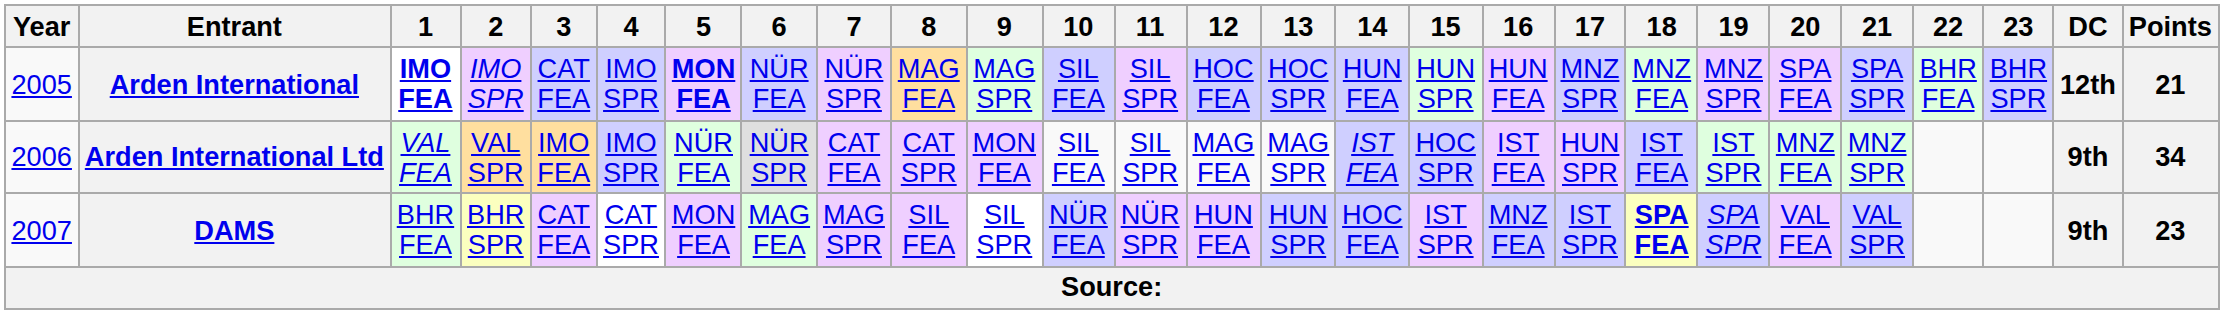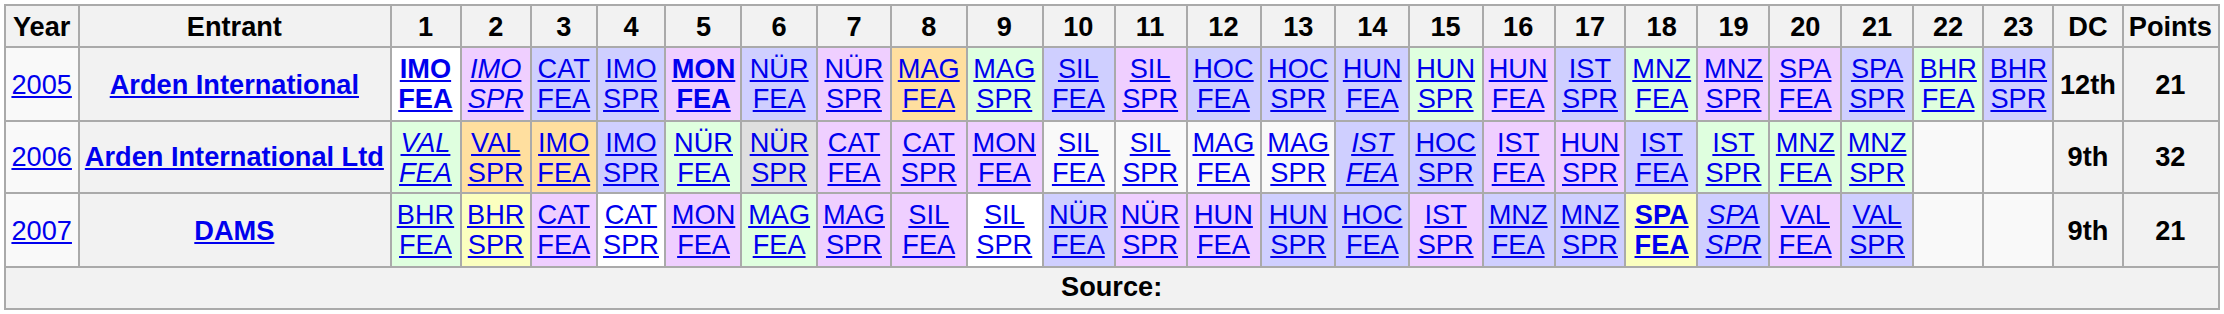 <table class="wikitable" style="text-align:center; font-size:85%">
 <tr>
 <th>Year</th>
 <th>Entrant</th>
 <th>1</th>
 <th>2</th>
 <th>3</th>
 <th>4</th>
 <th>5</th>
 <th>6</th>
 <th>7</th>
 <th>8</th>
 <th>9</th>
 <th>10</th>
 <th>11</th>
 <th>12</th>
 <th>13</th>
 <th>14</th>
 <th>15</th>
 <th>16</th>
 <th>17</th>
 <th>18</th>
 <th>19</th>
 <th>20</th>
 <th>21</th>
 <th>22</th>
 <th>23</th>
 <th>DC</th>
 <th>Points</th>
 </tr>
 <tr>
 <td><a href='#'>2005</a></td>
 <th nowrap><a href='#'>Arden International</a></th>
 <td style="background:#FFFFFF;"><strong><a href='#'>IMO<br>FEA</a></strong><br></td>
 <td style="background:#EFCFFF;"><em><a href='#'>IMO<br>SPR</a></em><br></td>
 <td style="background:#CFCFFF;"><a href='#'>CAT<br>FEA</a><br></td>
 <td style="background:#CFCFFF;"><a href='#'>IMO<br>SPR</a><br></td>
 <td style="background:#EFCFFF;"><strong><a href='#'>MON<br>FEA</a><br></strong></td>
 <td style="background:#CFCFFF;"><a href='#'>NÜR<br>FEA</a><br></td>
 <td style="background:#EFCFFF;"><a href='#'>NÜR<br>SPR</a><br></td>
 <td style="background:#FFDF9F;"><a href='#'>MAG<br>FEA</a><br></td>
 <td style="background:#DFFFDF;"><a href='#'>MAG<br>SPR</a><br></td>
 <td style="background:#CFCFFF;"><a href='#'>SIL<br>FEA</a><br></td>
 <td style="background:#EFCFFF;"><a href='#'>SIL<br>SPR</a><br></td>
 <td style="background:#CFCFFF;"><a href='#'>HOC<br>FEA</a><br></td>
 <td style="background:#CFCFFF;"><a href='#'>HOC<br>SPR</a><br></td>
 <td style="background:#CFCFFF;"><a href='#'>HUN<br>FEA</a><br></td>
 <td style="background:#DFFFDF;"><a href='#'>HUN<br>SPR</a><br></td>
 <td style="background:#EFCFFF;"><a href='#'>HUN<br>FEA</a><br></td>
-<td style="background:#CFCFFF;"><a href='#'>MNZ<br>SPR</a><br></td>
+<td style="background:#CFCFFF;"><a href='#'>IST<br>SPR</a><br></td>
 <td style="background:#DFFFDF;"><a href='#'>MNZ<br>FEA</a><br></td>
 <td style="background:#EFCFFF;"><a href='#'>MNZ<br>SPR</a><br></td>
 <td style="background:#EFCFFF;"><a href='#'>SPA<br>FEA</a><br></td>
 <td style="background:#CFCFFF;"><a href='#'>SPA<br>SPR</a><br></td>
 <td style="background:#DFFFDF;"><a href='#'>BHR<br>FEA</a><br></td>
 <td style="background:#CFCFFF;"><a href='#'>BHR<br>SPR</a><br></td>
 <th>12th</th>
 <th>21</th>
 </tr>
 <tr>
 <td><a href='#'>2006</a></td>
 <th nowrap><a href='#'>Arden International Ltd</a></th>
 <td style="background:#DFFFDF;"><em><a href='#'>VAL<br>FEA</a></em><br></td>
 <td style="background:#FFDF9F;"><a href='#'>VAL<br>SPR</a><br></td>
 <td style="background:#FFDF9F;"><a href='#'>IMO<br>FEA</a><br></td>
 <td style="background:#CFCFFF;"><a href='#'>IMO<br>SPR</a><br></td>
 <td style="background:#DFFFDF;"><a href='#'>NÜR<br>FEA</a><br></td>
 <td style="background:#DFDFDF;"><a href='#'>NÜR<br>SPR</a><br></td>
 <td style="background:#EFCFFF;"><a href='#'>CAT<br>FEA</a><br></td>
 <td style="background:#EFCFFF;"><a href='#'>CAT<br>SPR</a><br></td>
 <td style="background:#EFCFFF;"><a href='#'>MON<br>FEA</a><br></td>
 <td><a href='#'>SIL<br>FEA</a></td>
 <td><a href='#'>SIL<br>SPR</a></td>
 <td><a href='#'>MAG<br>FEA</a></td>
 <td><a href='#'>MAG<br>SPR</a></td>
 <td style="background:#CFCFFF;"><em><a href='#'>IST<br>FEA</a></em><br></td>
 <td style="background:#CFCFFF;"><a href='#'>HOC<br>SPR</a><br></td>
 <td style="background:#EFCFFF;"><a href='#'>IST<br>FEA</a><br></td>
 <td style="background:#EFCFFF;"><a href='#'>HUN<br>SPR</a><br></td>
 <td style="background:#CFCFFF;"><a href='#'>IST<br>FEA</a><br></td>
 <td style="background:#DFFFDF;"><a href='#'>IST<br>SPR</a><br></td>
 <td style="background:#DFFFDF;"><a href='#'>MNZ<br>FEA</a><br></td>
 <td style="background:#DFFFDF;"><a href='#'>MNZ<br>SPR</a><br></td>
 <td></td>
 <td></td>
 <th>9th</th>
-<th>34</th>
+<th>32</th>
 </tr>
 <tr>
 <td><a href='#'>2007</a></td>
 <th><a href='#'>DAMS</a></th>
 <td style="background:#DFFFDF;"><a href='#'>BHR<br>FEA</a><br></td>
 <td style="background:#FBFFBF;"><a href='#'>BHR<br>SPR</a><br></td>
 <td style="background:#EFCFFF;"><a href='#'>CAT<br>FEA</a><br></td>
 <td style="background:#FFFFFF;"><a href='#'>CAT<br>SPR</a><br></td>
 <td style="background:#EFCFFF;"><a href='#'>MON<br>FEA</a><br></td>
 <td style="background:#DFFFDF;"><a href='#'>MAG<br>FEA</a><br></td>
 <td style="background:#EFCFFF;"><a href='#'>MAG<br>SPR</a><br></td>
 <td style="background:#EFCFFF;"><a href='#'>SIL<br>FEA</a><br></td>
 <td style="background:#FFFFFF;"><a href='#'>SIL<br>SPR</a><br></td>
 <td style="background:#CFCFFF;"><a href='#'>NÜR<br>FEA</a><br></td>
 <td style="background:#EFCFFF;"><a href='#'>NÜR<br>SPR</a><br></td>
 <td style="background:#EFCFFF;"><a href='#'>HUN<br>FEA</a><br></td>
 <td style="background:#CFCFFF;"><a href='#'>HUN<br>SPR</a><br></td>
 <td style="background:#CFCFFF;"><a href='#'>HOC<br>FEA</a><br></td>
 <td style="background:#EFCFFF;"><a href='#'>IST<br>SPR</a><br></td>
 <td style="background:#CFCFFF;"><a href='#'>MNZ<br>FEA</a><br></td>
-<td style="background:#CFCFFF;"><a href='#'>IST<br>SPR</a><br></td>
+<td style="background:#CFCFFF;"><a href='#'>MNZ<br>SPR</a><br></td>
 <td style="background:#FBFFBF;"><strong><a href='#'>SPA<br>FEA</a></strong><br></td>
 <td style="background:#CFCFFF;"><em><a href='#'>SPA<br>SPR</a></em><br></td>
 <td style="background:#EFCFFF;"><a href='#'>VAL<br>FEA</a><br></td>
 <td style="background:#CFCFFF;"><a href='#'>VAL<br>SPR</a><br></td>
 <td></td>
 <td></td>
 <th>9th</th>
-<th>23</th>
+<th>21</th>
 </tr>
 <tr>
 <th colspan="27">Source:</th>
 </tr>
 </table>
